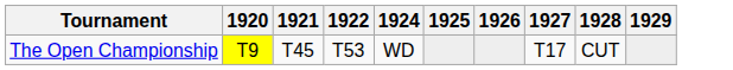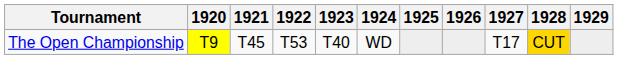 <table class="wikitable" style="font-size:95%;text-align:center;">
 <tr>
 <th>Tournament</th>
 <th>1920</th>
 <th>1921</th>
 <th>1922</th>
+<th>1923</th>
 <th>1924</th>
 <th>1925</th>
 <th>1926</th>
 <th>1927</th>
 <th>1928</th>
 <th>1929</th>
 </tr>
 <tr>
 <td align=left><a href='#'>The Open Championship</a></td>
 <td style="background:yellow;">T9</td>
 <td>T45</td>
 <td>T53</td>
+<td>T40</td>
 <td>WD</td>
 <td style="background:#eeeeee;"></td>
 <td style="background:#eeeeee;"></td>
 <td>T17</td>
-<td>CUT</td>
+<td style="background: gold;">CUT</td>
 <td style="background:#eeeeee;"></td>
 </tr>
 </table>
